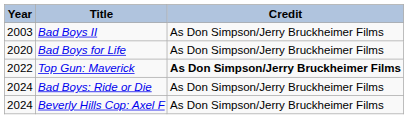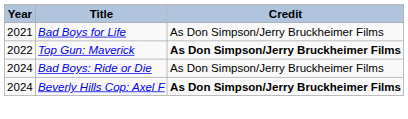 <table class="wikitable" style="font-size:95%;">
 <tr>
 <th style="background:#B0C4DE;">Year</th>
 <th style="background:#B0C4DE;">Title</th>
 <th style="background:#B0C4DE;">Credit</th>
 </tr>
 <tr>
-<td>2003</td>
-<td><em><a href='#'>Bad Boys II</a></em></td>
-<td>As Don Simpson/Jerry Bruckheimer Films</td>
-</tr>
-<tr>
-<td>2020</td>
+<td>2021</td>
 <td><em><a href='#'>Bad Boys for Life</a></em></td>
 <td>As Don Simpson/Jerry Bruckheimer Films</td>
 </tr>
 <tr>
 <td>2022</td>
 <td><em><a href='#'>Top Gun: Maverick</a></em></td>
 <td><strong>As Don Simpson/Jerry Bruckheimer Films</strong></td>
 </tr>
 <tr>
 <td>2024</td>
 <td><em><a href='#'>Bad Boys: Ride or Die</a></em></td>
 <td>As Don Simpson/Jerry Bruckheimer Films</td>
 </tr>
 <tr>
 <td>2024</td>
 <td><em><a href='#'>Beverly Hills Cop: Axel F</a></em></td>
-<td>As Don Simpson/Jerry Bruckheimer Films</td>
+<td><strong>As Don Simpson/Jerry Bruckheimer Films</strong></td>
 </tr>
 </table>
